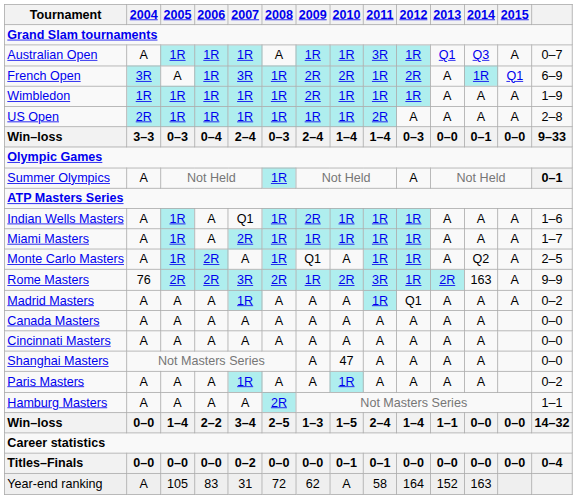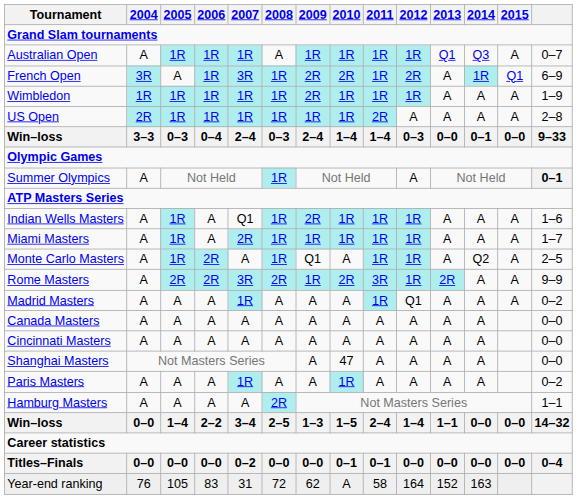 <table class=wikitable style=text-align:center;font-size:97%>
 <tr>
 <th>Tournament</th>
 <th><a href='#'>2004</a></th>
 <th><a href='#'>2005</a></th>
 <th><a href='#'>2006</a></th>
 <th><a href='#'>2007</a></th>
 <th><a href='#'>2008</a></th>
 <th><a href='#'>2009</a></th>
 <th><a href='#'>2010</a></th>
 <th><a href='#'>2011</a></th>
 <th><a href='#'>2012</a></th>
 <th><a href='#'>2013</a></th>
 <th><a href='#'>2014</a></th>
 <th><a href='#'>2015</a></th>
 <th></th>
 </tr>
 <tr>
 <td colspan=17 align=left><strong><a href='#'>Grand Slam tournaments</a></strong></td>
 </tr>
 <tr>
 <td align=left><a href='#'>Australian Open</a></td>
 <td>A</td>
 <td bgcolor=afeeee><a href='#'>1R</a></td>
 <td bgcolor=afeeee><a href='#'>1R</a></td>
 <td bgcolor=afeeee><a href='#'>1R</a></td>
 <td>A</td>
 <td bgcolor=afeeee><a href='#'>1R</a></td>
 <td bgcolor=afeeee><a href='#'>1R</a></td>
-<td bgcolor=afeeee><a href='#'>3R</a></td>
+<td bgcolor=afeeee><a href='#'>1R</a></td>
 <td bgcolor=afeeee><a href='#'>1R</a></td>
 <td><a href='#'>Q1</a></td>
 <td><a href='#'>Q3</a></td>
 <td>A</td>
 <td>0–7</td>
 </tr>
 <tr>
 <td align=left><a href='#'>French Open</a></td>
 <td bgcolor=afeeee><a href='#'>3R</a></td>
 <td>A</td>
 <td bgcolor=afeeee><a href='#'>1R</a></td>
 <td bgcolor=afeeee><a href='#'>3R</a></td>
 <td bgcolor=afeeee><a href='#'>1R</a></td>
 <td bgcolor=afeeee><a href='#'>2R</a></td>
 <td bgcolor=afeeee><a href='#'>2R</a></td>
 <td bgcolor=afeeee><a href='#'>1R</a></td>
 <td bgcolor=afeeee><a href='#'>2R</a></td>
 <td>A</td>
 <td bgcolor=afeeee><a href='#'>1R</a></td>
 <td><a href='#'>Q1</a></td>
 <td>6–9</td>
 </tr>
 <tr>
 <td align=left><a href='#'>Wimbledon</a></td>
 <td bgcolor=afeeee><a href='#'>1R</a></td>
 <td bgcolor=afeeee><a href='#'>1R</a></td>
 <td bgcolor=afeeee><a href='#'>1R</a></td>
 <td bgcolor=afeeee><a href='#'>1R</a></td>
 <td bgcolor=afeeee><a href='#'>1R</a></td>
 <td bgcolor=afeeee><a href='#'>2R</a></td>
 <td bgcolor=afeeee><a href='#'>1R</a></td>
 <td bgcolor=afeeee><a href='#'>1R</a></td>
 <td bgcolor=afeeee><a href='#'>1R</a></td>
 <td>A</td>
 <td>A</td>
 <td>A</td>
 <td>1–9</td>
 </tr>
 <tr>
 <td align=left><a href='#'>US Open</a></td>
 <td bgcolor=afeeee><a href='#'>2R</a></td>
 <td bgcolor=afeeee><a href='#'>1R</a></td>
 <td bgcolor=afeeee><a href='#'>1R</a></td>
 <td bgcolor=afeeee><a href='#'>1R</a></td>
 <td bgcolor=afeeee><a href='#'>1R</a></td>
 <td bgcolor=afeeee><a href='#'>1R</a></td>
 <td bgcolor=afeeee><a href='#'>1R</a></td>
 <td bgcolor=afeeee><a href='#'>2R</a></td>
 <td>A</td>
 <td>A</td>
 <td>A</td>
 <td>A</td>
 <td>2–8</td>
 </tr>
 <tr>
 <th style=text-align:left>Win–loss</th>
 <th>3–3</th>
 <th>0–3</th>
 <th>0–4</th>
 <th>2–4</th>
 <th>0–3</th>
 <th>2–4</th>
 <th>1–4</th>
 <th>1–4</th>
 <th>0–3</th>
 <th>0–0</th>
 <th>0–1</th>
 <th>0–0</th>
 <th>9–33</th>
 </tr>
 <tr>
 <td colspan=16 align=left><strong><a href='#'>Olympic Games</a></strong></td>
 </tr>
 <tr>
 <td align=left><a href='#'>Summer Olympics</a></td>
 <td>A</td>
 <td colspan=3 style=color:#767676>Not Held</td>
 <td bgcolor=afeeee><a href='#'>1R</a></td>
 <td colspan=3 style=color:#767676>Not Held</td>
 <td>A</td>
 <td colspan=3 style=color:#767676>Not Held</td>
 <th>0–1</th>
 </tr>
 <tr>
 <td colspan=15 align=left><strong><a href='#'>ATP Masters Series</a></strong></td>
 </tr>
 <tr>
 <td align=left><a href='#'>Indian Wells Masters</a></td>
 <td>A</td>
 <td bgcolor=afeeee><a href='#'>1R</a></td>
 <td>A</td>
 <td>Q1</td>
 <td bgcolor=afeeee><a href='#'>1R</a></td>
 <td bgcolor=afeeee><a href='#'>2R</a></td>
 <td bgcolor=afeeee><a href='#'>1R</a></td>
 <td bgcolor=afeeee><a href='#'>1R</a></td>
 <td bgcolor=afeeee><a href='#'>1R</a></td>
 <td>A</td>
 <td>A</td>
 <td>A</td>
 <td>1–6</td>
 </tr>
 <tr>
 <td align=left><a href='#'>Miami Masters</a></td>
 <td>A</td>
 <td bgcolor=afeeee><a href='#'>1R</a></td>
 <td>A</td>
 <td bgcolor=afeeee><a href='#'>2R</a></td>
 <td bgcolor=afeeee><a href='#'>1R</a></td>
 <td bgcolor=afeeee><a href='#'>1R</a></td>
 <td bgcolor=afeeee><a href='#'>1R</a></td>
 <td bgcolor=afeeee><a href='#'>1R</a></td>
 <td bgcolor=afeeee><a href='#'>1R</a></td>
 <td>A</td>
 <td>A</td>
 <td>A</td>
 <td>1–7</td>
 </tr>
 <tr>
 <td align=left><a href='#'>Monte Carlo Masters</a></td>
 <td>A</td>
 <td bgcolor=afeeee><a href='#'>1R</a></td>
 <td bgcolor=afeeee><a href='#'>2R</a></td>
 <td>A</td>
 <td bgcolor=afeeee><a href='#'>1R</a></td>
 <td>Q1</td>
 <td>A</td>
 <td bgcolor=afeeee><a href='#'>1R</a></td>
 <td bgcolor=afeeee><a href='#'>1R</a></td>
 <td>A</td>
 <td>Q2</td>
 <td>A</td>
 <td>2–5</td>
 </tr>
 <tr>
 <td align=left><a href='#'>Rome Masters</a></td>
-<td>76</td>
+<td>A</td>
 <td bgcolor=afeeee><a href='#'>2R</a></td>
 <td bgcolor=afeeee><a href='#'>2R</a></td>
 <td bgcolor=afeeee><a href='#'>3R</a></td>
 <td bgcolor=afeeee><a href='#'>2R</a></td>
 <td bgcolor=afeeee><a href='#'>1R</a></td>
 <td bgcolor=afeeee><a href='#'>2R</a></td>
 <td bgcolor=afeeee><a href='#'>3R</a></td>
 <td bgcolor=afeeee><a href='#'>1R</a></td>
 <td bgcolor=afeeee><a href='#'>2R</a></td>
-<td>163</td>
+<td>A</td>
 <td>A</td>
 <td>9–9</td>
 </tr>
 <tr>
 <td align=left><a href='#'>Madrid Masters</a></td>
 <td>A</td>
 <td>A</td>
 <td>A</td>
 <td bgcolor=afeeee><a href='#'>1R</a></td>
 <td>A</td>
 <td>A</td>
 <td>A</td>
 <td bgcolor=afeeee><a href='#'>1R</a></td>
 <td>Q1</td>
 <td>A</td>
 <td>A</td>
 <td>A</td>
 <td>0–2</td>
 </tr>
 <tr>
 <td align=left><a href='#'>Canada Masters</a></td>
 <td>A</td>
 <td>A</td>
 <td>A</td>
 <td>A</td>
 <td>A</td>
 <td>A</td>
 <td>A</td>
 <td>A</td>
 <td>A</td>
 <td>A</td>
 <td>A</td>
 <td></td>
 <td>0–0</td>
 </tr>
 <tr>
 <td align=left><a href='#'>Cincinnati Masters</a></td>
 <td>A</td>
 <td>A</td>
 <td>A</td>
 <td>A</td>
 <td>A</td>
 <td>A</td>
 <td>A</td>
 <td>A</td>
 <td>A</td>
 <td>A</td>
 <td>A</td>
 <td></td>
 <td>0–0</td>
 </tr>
 <tr>
 <td align=left><a href='#'>Shanghai Masters</a></td>
 <td colspan=5 style=color:#767676>Not Masters Series</td>
 <td>A</td>
 <td>47</td>
 <td>A</td>
 <td>A</td>
 <td>A</td>
 <td>A</td>
 <td></td>
 <td>0–0</td>
 </tr>
 <tr>
 <td align=left><a href='#'>Paris Masters</a></td>
 <td>A</td>
 <td>A</td>
 <td>A</td>
 <td bgcolor=afeeee><a href='#'>1R</a></td>
 <td>A</td>
 <td>A</td>
 <td bgcolor=afeeee><a href='#'>1R</a></td>
 <td>A</td>
 <td>A</td>
 <td>A</td>
 <td>A</td>
 <td></td>
 <td>0–2</td>
 </tr>
 <tr>
 <td align=left><a href='#'>Hamburg Masters</a></td>
 <td>A</td>
 <td>A</td>
 <td>A</td>
 <td>A</td>
 <td bgcolor=afeeee><a href='#'>2R</a></td>
 <td colspan=7 style=color:#767676>Not Masters Series</td>
 <td>1–1</td>
 </tr>
 <tr>
 <th style=text-align:left>Win–loss</th>
 <th>0–0</th>
 <th>1–4</th>
 <th>2–2</th>
 <th>3–4</th>
 <th>2–5</th>
 <th>1–3</th>
 <th>1–5</th>
 <th>2–4</th>
 <th>1–4</th>
 <th>1–1</th>
 <th>0–0</th>
 <th>0–0</th>
 <th>14–32</th>
 </tr>
 <tr>
 <td colspan=15 align=left><strong>Career statistics</strong></td>
 </tr>
 <tr>
 <th style=text-align:left>Titles–Finals</th>
 <th>0–0</th>
 <th>0–0</th>
 <th>0–0</th>
 <th>0–2</th>
 <th>0–0</th>
 <th>0–0</th>
 <th>0–1</th>
 <th>0–1</th>
 <th>0–0</th>
 <th>0–0</th>
 <th>0–0</th>
 <th>0–0</th>
 <th>0–4</th>
 </tr>
 <tr bgcolor=efefef>
 <td align=left>Year-end ranking</td>
-<td>A</td>
+<td>76</td>
 <td>105</td>
 <td>83</td>
 <td>31</td>
 <td>72</td>
 <td>62</td>
 <td>A</td>
 <td>58</td>
 <td>164</td>
 <td>152</td>
 <td>163</td>
 <td></td>
 <th></th>
 </tr>
 </table>
